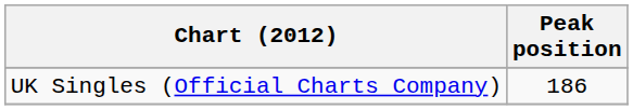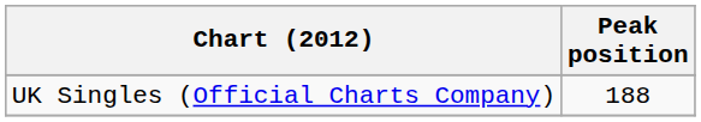 <table class="wikitable sortable">
 <tr>
 <th>Chart (2012)</th>
 <th>Peak<br>position</th>
 </tr>
 <tr>
 </tr>
 <tr>
 <td>UK Singles (<a href='#'>Official Charts Company</a>)</td>
-<td style="text-align:center;">186</td>
+<td style="text-align:center;">188</td>
 </tr>
 <tr>
 </tr>
 </table>
